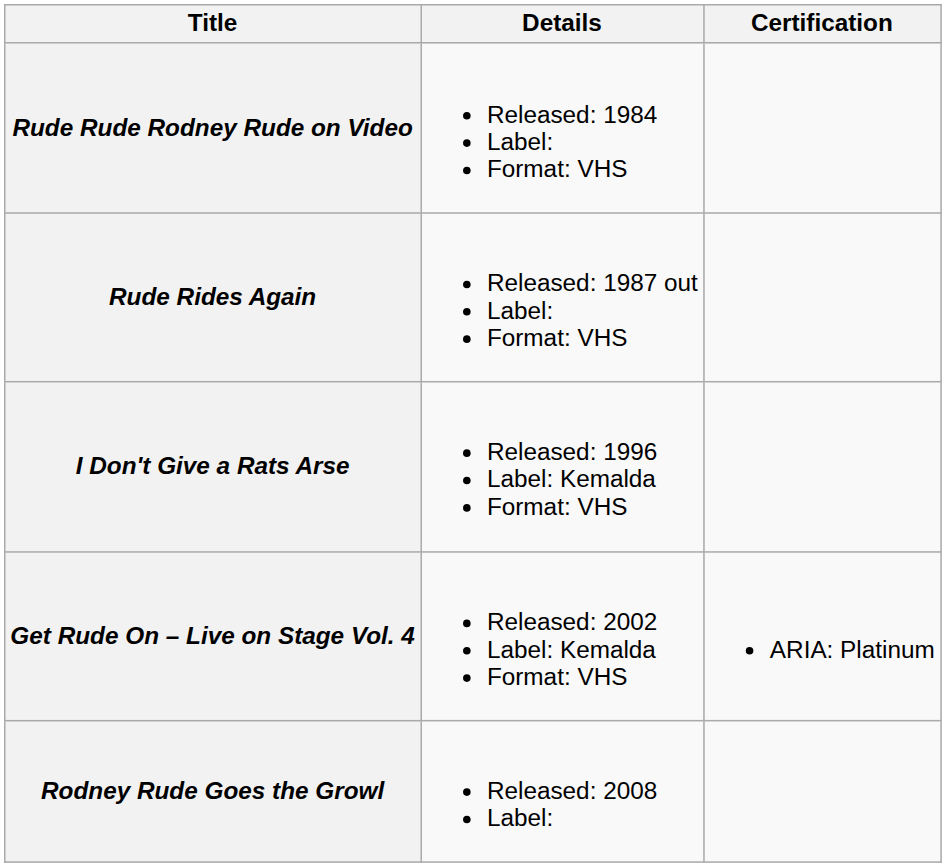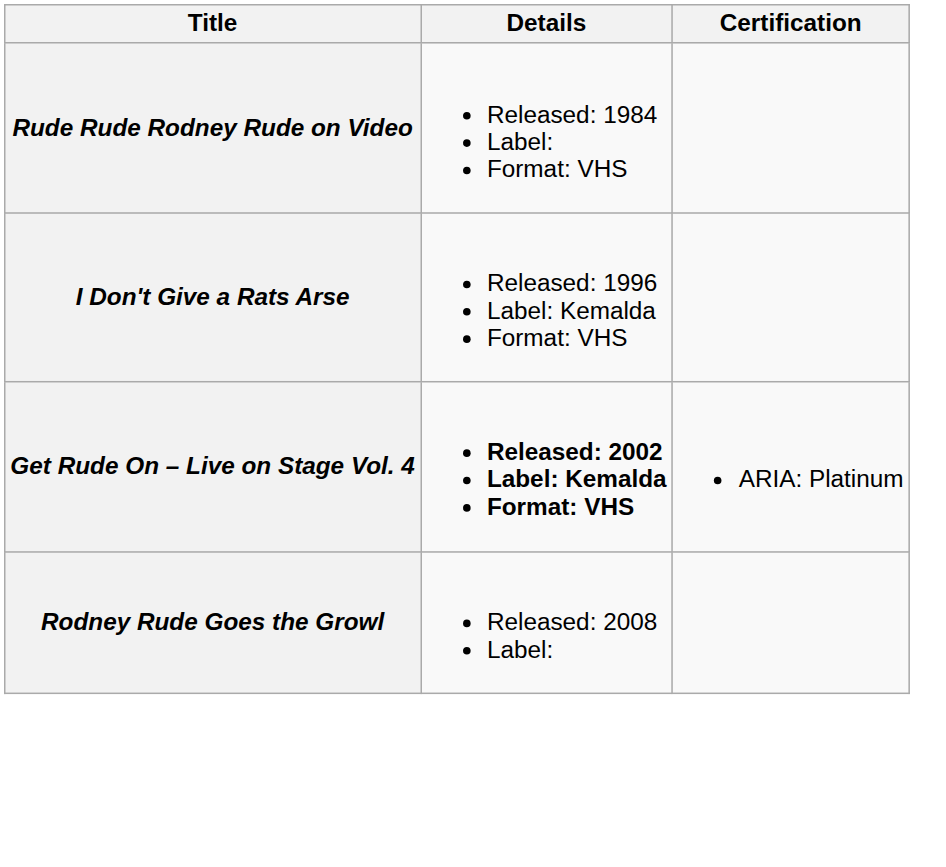 <table class="wikitable plainrowheaders">
 <tr>
 <th>Title</th>
 <th>Details</th>
 <th>Certification</th>
 </tr>
 <tr>
 <th scope="row"><em>Rude Rude Rodney Rude on Video</em></th>
 <td><br><ul><li>Released: 1984</li><li>Label:</li><li>Format: VHS</li></ul></td>
 <td></td>
 </tr>
 <tr>
-<th scope="row"><em>Rude Rides Again</em></th>
-<td><br><ul><li>Released: 1987 out</li><li>Label:</li><li>Format: VHS</li></ul></td>
-<td></td>
-</tr>
-<tr>
 <th scope="row"><em>I Don't Give a Rats Arse</em></th>
 <td><br><ul><li>Released: 1996</li><li>Label: Kemalda</li><li>Format: VHS</li></ul></td>
 <td></td>
 </tr>
 <tr>
 <th scope="row"><em>Get Rude On – Live on Stage Vol. 4</em></th>
-<td><br><ul><li>Released: 2002</li><li>Label: Kemalda</li><li>Format: VHS</li></ul></td>
+<td><strong><br><ul><li>Released: 2002</li><li>Label: Kemalda</li><li>Format: VHS</li></ul></strong></td>
 <td><br><ul><li>ARIA: Platinum</li></ul></td>
 </tr>
 <tr>
 <th scope="row"><em>Rodney Rude Goes the Growl</em></th>
 <td><br><ul><li>Released: 2008</li><li>Label:</li></ul></td>
 <td></td>
 </tr>
 </table>
